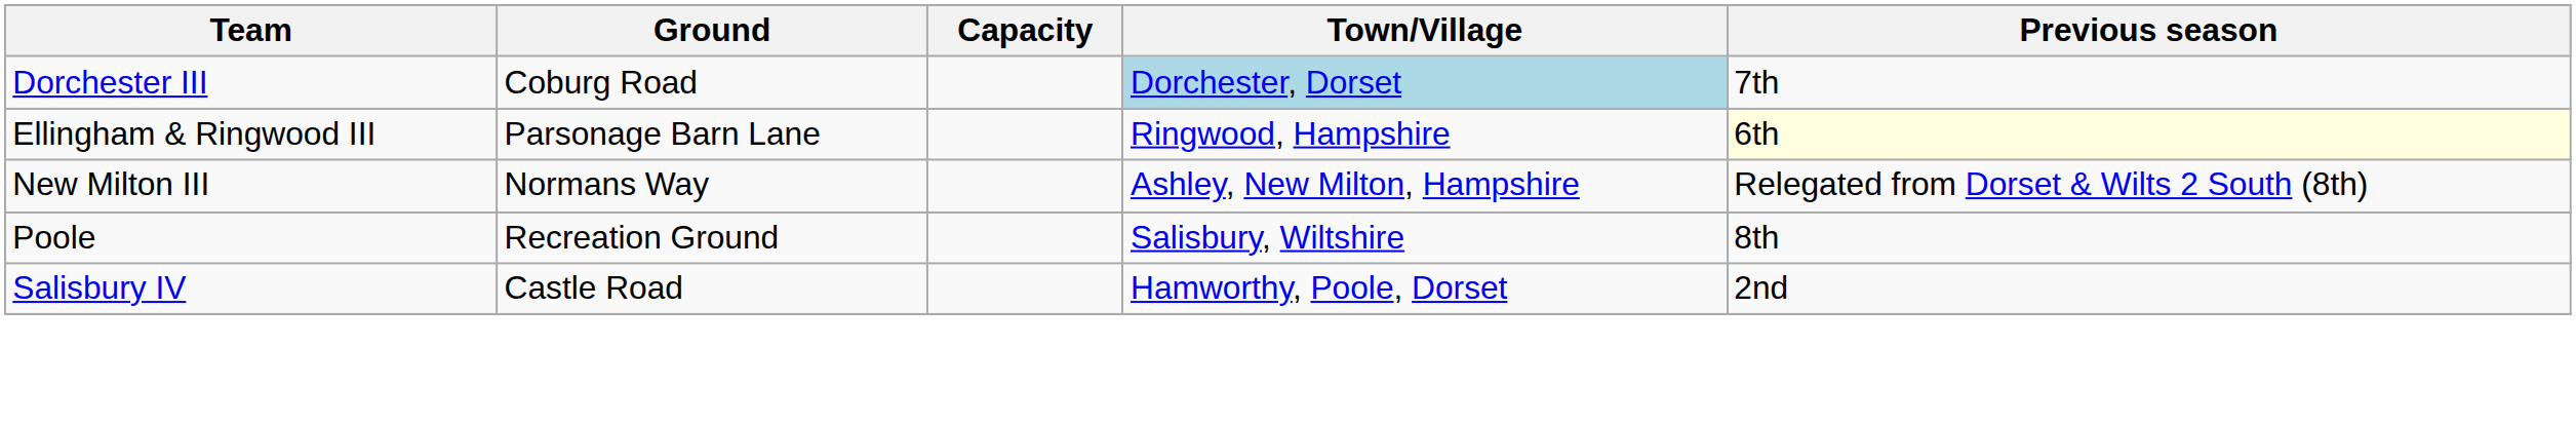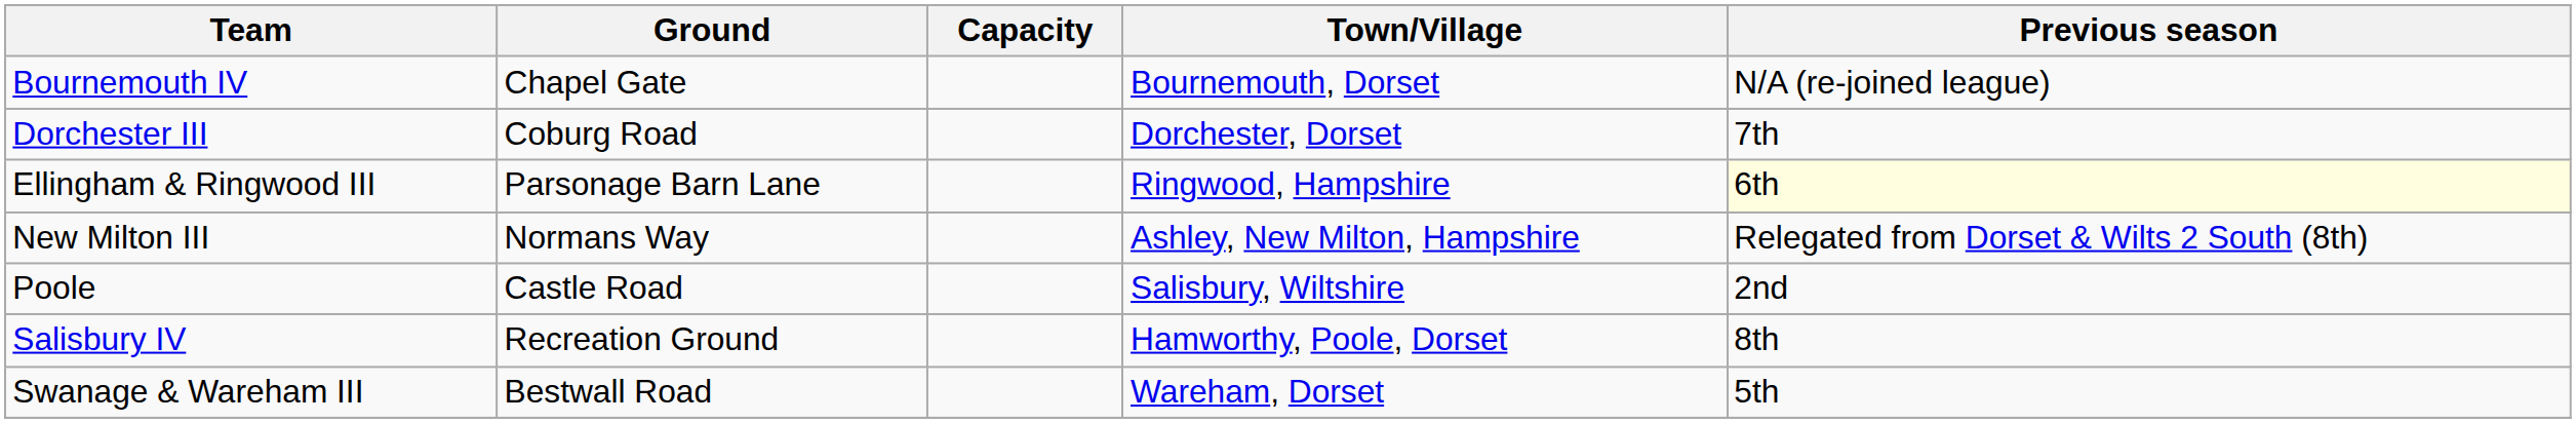 <table class="wikitable sortable" width=100%>
 <tr>
 <th>Team</th>
 <th>Ground</th>
 <th>Capacity</th>
 <th>Town/Village</th>
 <th>Previous season</th>
 </tr>
 <tr>
+<td><a href='#'>Bournemouth IV</a></td>
+<td>Chapel Gate</td>
+<td></td>
+<td><a href='#'>Bournemouth</a>, <a href='#'>Dorset</a></td>
+<td>N/A (re-joined league)</td>
+</tr>
+<tr>
 <td><a href='#'>Dorchester III</a></td>
 <td>Coburg Road</td>
 <td></td>
-<td style="background: lightblue;"><a href='#'>Dorchester</a>, <a href='#'>Dorset</a></td>
+<td><a href='#'>Dorchester</a>, <a href='#'>Dorset</a></td>
 <td>7th</td>
 </tr>
 <tr>
 <td>Ellingham & Ringwood III</td>
 <td>Parsonage Barn Lane</td>
 <td></td>
 <td><a href='#'>Ringwood</a>, <a href='#'>Hampshire</a></td>
 <td style="background: lightyellow;">6th</td>
 </tr>
 <tr>
 <td>New Milton III</td>
 <td>Normans Way</td>
 <td></td>
 <td><a href='#'>Ashley</a>, <a href='#'>New Milton</a>, <a href='#'>Hampshire</a></td>
 <td>Relegated from <a href='#'>Dorset & Wilts 2 South</a> (8th)</td>
 </tr>
 <tr>
 <td>Poole</td>
+<td>Castle Road</td>
+<td></td>
+<td><a href='#'>Salisbury</a>, <a href='#'>Wiltshire</a></td>
+<td>2nd</td>
+</tr>
+<tr>
+<td><a href='#'>Salisbury IV</a></td>
 <td>Recreation Ground</td>
 <td></td>
-<td><a href='#'>Salisbury</a>, <a href='#'>Wiltshire</a></td>
+<td><a href='#'>Hamworthy</a>, <a href='#'>Poole</a>, <a href='#'>Dorset</a></td>
 <td>8th</td>
 </tr>
 <tr>
-<td><a href='#'>Salisbury IV</a></td>
-<td>Castle Road</td>
+<td>Swanage & Wareham III</td>
+<td>Bestwall Road</td>
 <td></td>
-<td><a href='#'>Hamworthy</a>, <a href='#'>Poole</a>, <a href='#'>Dorset</a></td>
-<td>2nd</td>
+<td><a href='#'>Wareham</a>, <a href='#'>Dorset</a></td>
+<td>5th</td>
 </tr>
 <tr>
 </tr>
 </table>
